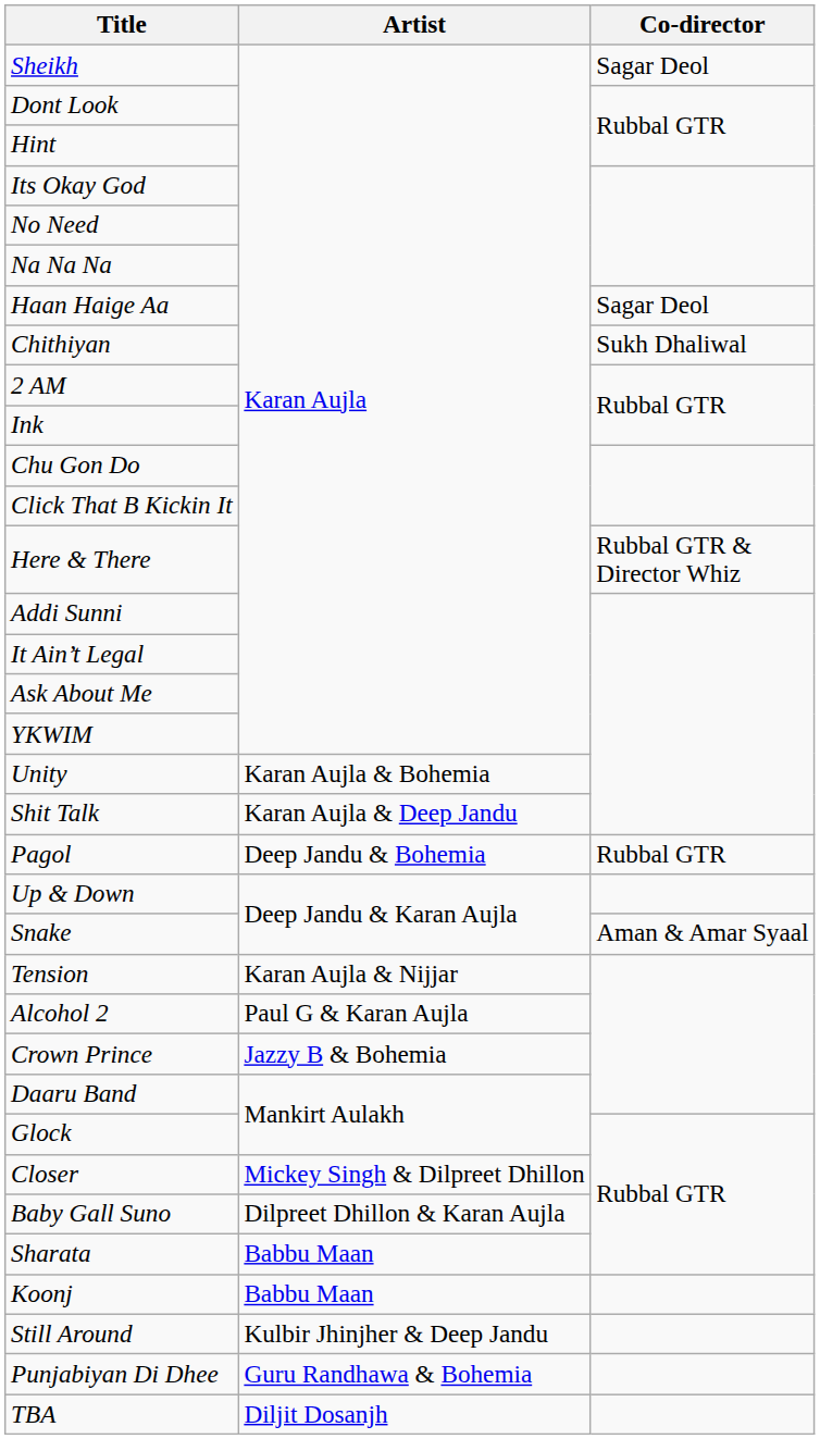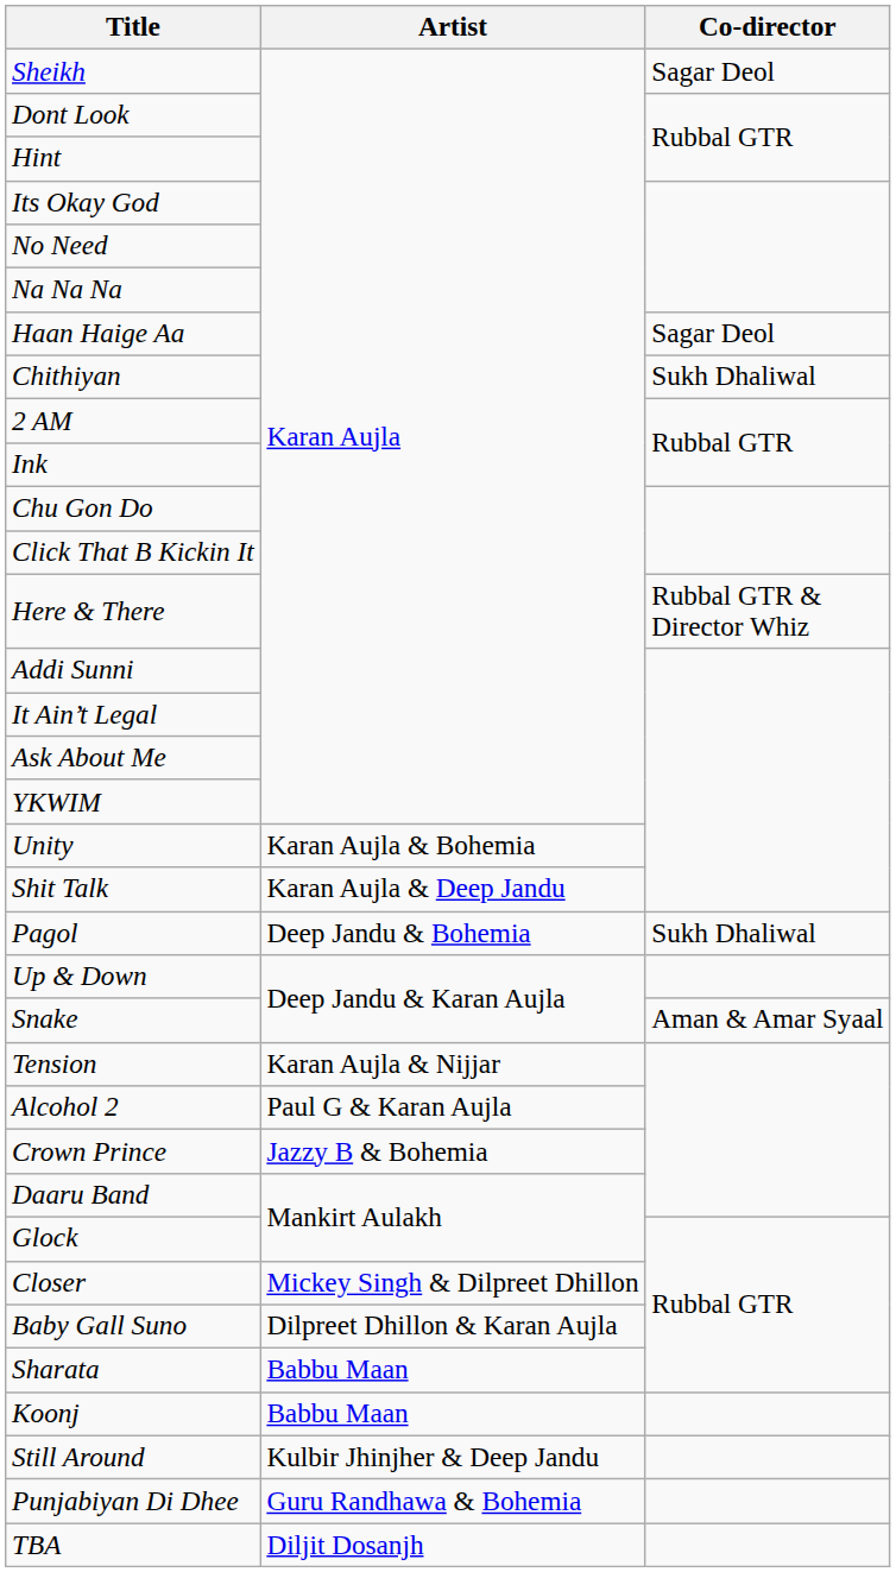 <table class="wikitable">
 <tr>
 <th>Title</th>
 <th>Artist</th>
 <th>Co-director</th>
 </tr>
 <tr>
 <td><a href='#'><em>Sheikh</em></a></td>
 <td rowspan="17"><a href='#'>Karan Aujla</a></td>
 <td>Sagar Deol</td>
 </tr>
 <tr>
 <td><em>Dont Look</em></td>
 <td rowspan="2">Rubbal GTR</td>
 </tr>
 <tr>
 <td><em>Hint</em></td>
 </tr>
 <tr>
 <td><em>Its Okay God</em></td>
 <td rowspan="3"></td>
 </tr>
 <tr>
 <td><em>No Need</em></td>
 </tr>
 <tr>
 <td><em>Na Na Na</em></td>
 </tr>
 <tr>
 <td><em>Haan Haige Aa</em></td>
 <td>Sagar Deol</td>
 </tr>
 <tr>
 <td><em>Chithiyan</em></td>
 <td>Sukh Dhaliwal</td>
 </tr>
 <tr>
 <td><em>2 AM</em></td>
 <td rowspan="2">Rubbal GTR</td>
 </tr>
 <tr>
 <td><em>Ink</em></td>
 </tr>
 <tr>
 <td><em>Chu Gon Do</em></td>
 <td rowspan="2"></td>
 </tr>
 <tr>
 <td><em>Click That B Kickin It</em></td>
 </tr>
 <tr>
 <td><em>Here & There</em></td>
 <td>Rubbal GTR &<br>Director Whiz</td>
 </tr>
 <tr>
 <td><em>Addi Sunni</em></td>
 <td rowspan="6"></td>
 </tr>
 <tr>
 <td><em>It Ain’t Legal</em></td>
 </tr>
 <tr>
 <td><em>Ask About Me</em></td>
 </tr>
 <tr>
 <td><em>YKWIM</em></td>
 </tr>
 <tr>
 <td><em>Unity</em></td>
 <td>Karan Aujla & Bohemia</td>
 </tr>
 <tr>
 <td><em>Shit Talk</em></td>
 <td>Karan Aujla & <a href='#'>Deep Jandu</a></td>
 </tr>
 <tr>
 <td><em>Pagol</em></td>
 <td>Deep Jandu & <a href='#'>Bohemia</a></td>
-<td>Rubbal GTR</td>
+<td>Sukh Dhaliwal</td>
 </tr>
 <tr>
 <td><em>Up & Down</em></td>
 <td rowspan="2">Deep Jandu & Karan Aujla</td>
 <td></td>
 </tr>
 <tr>
 <td><em>Snake</em></td>
 <td>Aman & Amar Syaal</td>
 </tr>
 <tr>
 <td><em>Tension</em></td>
 <td>Karan Aujla & Nijjar</td>
 <td rowspan="4"></td>
 </tr>
 <tr>
 <td><em>Alcohol 2</em></td>
 <td>Paul G & Karan Aujla</td>
 </tr>
 <tr>
 <td><em>Crown Prince</em></td>
 <td><a href='#'>Jazzy B</a> & Bohemia</td>
 </tr>
 <tr>
 <td><em>Daaru Band</em></td>
 <td rowspan="2">Mankirt Aulakh</td>
 </tr>
 <tr>
 <td><em>Glock</em></td>
 <td rowspan="4">Rubbal GTR</td>
 </tr>
 <tr>
 <td><em>Closer</em></td>
 <td><a href='#'>Mickey Singh</a> & Dilpreet Dhillon</td>
 </tr>
 <tr>
 <td><em>Baby Gall Suno</em></td>
 <td>Dilpreet Dhillon & Karan Aujla</td>
 </tr>
 <tr>
 <td><em>Sharata</em></td>
 <td><a href='#'>Babbu Maan</a></td>
 </tr>
 <tr>
 <td><em>Koonj</em></td>
 <td><a href='#'>Babbu Maan</a></td>
 </tr>
 <tr>
 <td><em>Still Around</em></td>
 <td>Kulbir Jhinjher & Deep Jandu</td>
 <td></td>
 </tr>
 <tr>
 <td><em>Punjabiyan Di Dhee</em></td>
 <td><a href='#'>Guru Randhawa</a> & <a href='#'>Bohemia</a></td>
 <td></td>
 </tr>
 <tr>
 <td><em>TBA</em></td>
 <td><a href='#'>Diljit Dosanjh</a></td>
 <td></td>
 </tr>
 </table>
